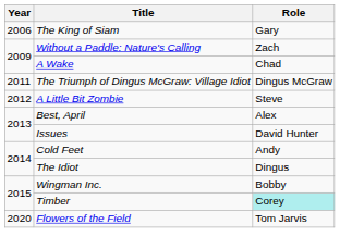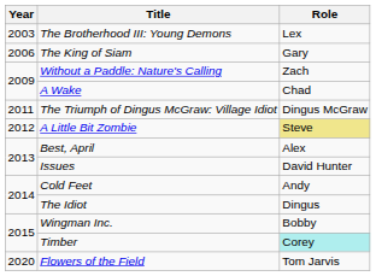 <table class="wikitable sortable">
 <tr>
 <th>Year</th>
 <th>Title</th>
 <th>Role</th>
+</tr>
+<tr>
+<td>2003</td>
+<td data-sort-value="Brotherhood III: Young Demons, The"><em>The Brotherhood III: Young Demons</em></td>
+<td>Lex</td>
 </tr>
 <tr>
 <td>2006</td>
 <td data-sort-value="King of Siam, The"><em>The King of Siam</em></td>
 <td>Gary</td>
 </tr>
 <tr>
 <td rowspan=2>2009</td>
 <td><em><a href='#'>Without a Paddle: Nature's Calling</a></em></td>
 <td>Zach</td>
 </tr>
 <tr>
 <td data-sort-value="Wake, A"><em><a href='#'>A Wake</a></em></td>
 <td>Chad</td>
 </tr>
 <tr>
 <td>2011</td>
 <td data-sort-value="Triumph of Dingus McGraw: Village Idiot, The"><em>The Triumph of Dingus McGraw: Village Idiot</em></td>
 <td>Dingus McGraw</td>
 </tr>
 <tr>
 <td>2012</td>
 <td data-sort-value="Little Bit Zombie, A"><em><a href='#'>A Little Bit Zombie</a></em></td>
-<td>Steve</td>
+<td style="background: khaki;">Steve</td>
 </tr>
 <tr>
 <td rowspan=2>2013</td>
 <td><em>Best, April</em></td>
 <td>Alex</td>
 </tr>
 <tr>
 <td><em>Issues</em></td>
 <td>David Hunter</td>
 </tr>
 <tr>
 <td rowspan=2>2014</td>
 <td><em>Cold Feet</em></td>
 <td>Andy</td>
 </tr>
 <tr>
 <td data-sort-value="Idiot, The"><em>The Idiot</em></td>
 <td>Dingus</td>
 </tr>
 <tr>
 <td rowspan=2>2015</td>
 <td><em>Wingman Inc.</em></td>
 <td>Bobby</td>
 </tr>
 <tr>
 <td><em>Timber</em></td>
 <td style="background: paleturquoise;">Corey</td>
 </tr>
 <tr>
 <td>2020</td>
 <td><em><a href='#'>Flowers of the Field</a></em></td>
 <td>Tom Jarvis</td>
 </tr>
 </table>
